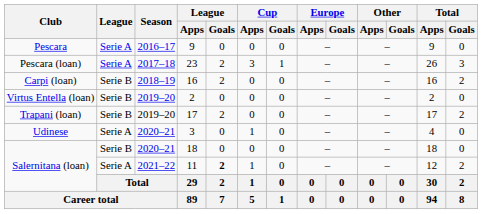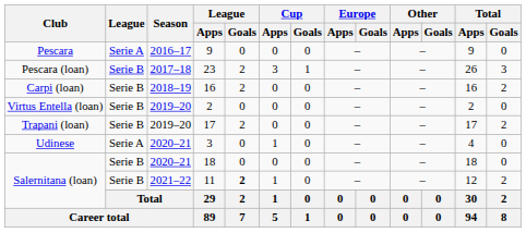 <table class="wikitable" style="text-align:center">
 <tr>
 <th rowspan="2">Club</th>
 <th rowspan="2">League</th>
 <th rowspan="2">Season</th>
 <th colspan="2">League</th>
 <th colspan="2"><a href='#'>Cup</a></th>
 <th colspan="2"><a href='#'>Europe</a></th>
 <th colspan="2">Other</th>
 <th colspan="2">Total</th>
 </tr>
 <tr>
 <th>Apps</th>
 <th>Goals</th>
 <th>Apps</th>
 <th>Goals</th>
 <th>Apps</th>
 <th>Goals</th>
 <th>Apps</th>
 <th>Goals</th>
 <th>Apps</th>
 <th>Goals</th>
 </tr>
 <tr>
 <td><a href='#'>Pescara</a></td>
 <td><a href='#'>Serie A</a></td>
 <td><a href='#'>2016–17</a></td>
 <td>9</td>
 <td>0</td>
 <td>0</td>
 <td>0</td>
 <td colspan="2">–</td>
 <td colspan="2">–</td>
 <td>9</td>
 <td>0</td>
 </tr>
 <tr>
 <td>Pescara (loan)</td>
-<td><a href='#'>Serie A</a></td>
+<td><a href='#'>Serie B</a></td>
 <td><a href='#'>2017–18</a></td>
 <td>23</td>
 <td>2</td>
 <td>3</td>
 <td>1</td>
 <td colspan="2">–</td>
 <td colspan="2">–</td>
 <td>26</td>
 <td>3</td>
 </tr>
 <tr>
 <td><a href='#'>Carpi</a> (loan)</td>
 <td>Serie B</td>
 <td><a href='#'>2018–19</a></td>
 <td>16</td>
 <td>2</td>
 <td>0</td>
 <td>0</td>
 <td colspan="2">–</td>
 <td colspan="2">–</td>
 <td>16</td>
 <td>2</td>
 </tr>
 <tr>
 <td><a href='#'>Virtus Entella</a> (loan)</td>
 <td>Serie B</td>
 <td><a href='#'>2019–20</a></td>
 <td>2</td>
 <td>0</td>
 <td>0</td>
 <td>0</td>
 <td colspan="2">–</td>
 <td colspan="2">–</td>
 <td>2</td>
 <td>0</td>
 </tr>
 <tr>
 <td><a href='#'>Trapani</a> (loan)</td>
 <td>Serie B</td>
 <td>2019–20</td>
 <td>17</td>
 <td>2</td>
 <td>0</td>
 <td>0</td>
 <td colspan="2">–</td>
 <td colspan="2">–</td>
 <td>17</td>
 <td>2</td>
 </tr>
 <tr>
 <td><a href='#'>Udinese</a></td>
 <td>Serie A</td>
 <td><a href='#'>2020–21</a></td>
 <td>3</td>
 <td>0</td>
 <td>1</td>
 <td>0</td>
 <td colspan="2">–</td>
 <td colspan="2">–</td>
 <td>4</td>
 <td>0</td>
 </tr>
 <tr>
 <td rowspan="3"><a href='#'>Salernitana</a> (loan)</td>
 <td>Serie B</td>
 <td><a href='#'>2020–21</a></td>
 <td>18</td>
 <td>0</td>
 <td>0</td>
 <td>0</td>
 <td colspan="2">–</td>
 <td colspan="2">–</td>
 <td>18</td>
 <td>0</td>
 </tr>
 <tr>
-<td>Serie A</td>
+<td>Serie B</td>
 <td><a href='#'>2021–22</a></td>
 <td>11</td>
 <td><strong>2</strong></td>
 <td>1</td>
 <td>0</td>
 <td colspan="2">–</td>
 <td colspan="2">–</td>
 <td>12</td>
 <td>2</td>
 </tr>
 <tr>
 <th colspan="2">Total</th>
 <th>29</th>
 <th>2</th>
 <th>1</th>
 <th>0</th>
 <th>0</th>
 <th>0</th>
 <th>0</th>
 <th>0</th>
 <th>30</th>
 <th>2</th>
 </tr>
 <tr>
 <th colspan="3">Career total</th>
 <th>89</th>
 <th>7</th>
 <th>5</th>
 <th>1</th>
 <th>0</th>
 <th>0</th>
 <th>0</th>
 <th>0</th>
 <th>94</th>
 <th>8</th>
 </tr>
 </table>
